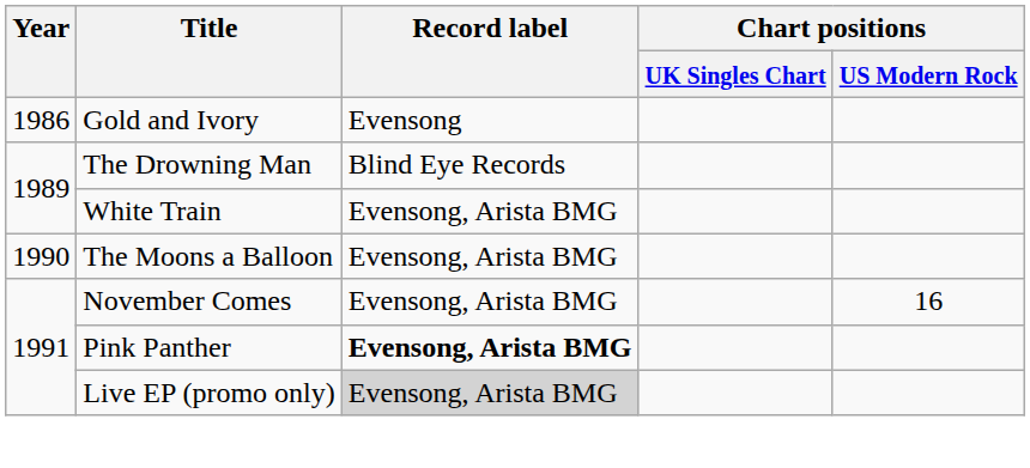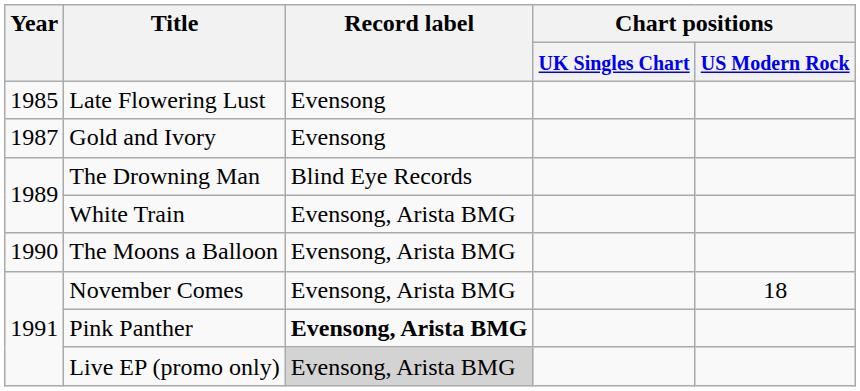 <table class="wikitable">
 <tr>
 <th valign="top" rowspan="2">Year</th>
 <th valign="top" rowspan="2">Title</th>
 <th valign="top" rowspan="2">Record label</th>
 <th valign="top" colspan="2"><strong>Chart positions</strong></th>
 </tr>
 <tr>
 <th valign="top"><small><a href='#'>UK Singles Chart</a></small></th>
 <th valign="top"><small><a href='#'>US Modern Rock</a></small></th>
 </tr>
 <tr>
-<td align="center">1986</td>
+<td align="center">1985</td>
+<td align="left">Late Flowering Lust</td>
+<td align="left">Evensong</td>
+<td align="center"></td>
+<td align="center"></td>
+</tr>
+<tr>
+<td align="center">1987</td>
 <td align="left">Gold and Ivory</td>
 <td align="left">Evensong</td>
 <td align="center"></td>
 <td align="center"></td>
 </tr>
 <tr>
 <td align="center" rowspan="2">1989</td>
 <td align="left">The Drowning Man</td>
 <td align="left">Blind Eye Records</td>
 <td align="center"></td>
 <td align="center"></td>
 </tr>
 <tr>
 <td align="left">White Train</td>
 <td align="left">Evensong, Arista BMG</td>
 <td align="center"></td>
 <td align="center"></td>
 </tr>
 <tr>
 <td align="center" rowspan="1">1990</td>
 <td align="left">The Moons a Balloon</td>
 <td align="left">Evensong, Arista BMG</td>
 <td align="center"></td>
 <td align="center"></td>
 </tr>
 <tr>
 <td align="center" rowspan="4">1991</td>
 <td align="left">November Comes</td>
 <td align="left">Evensong, Arista BMG</td>
 <td align="center"></td>
-<td align="center">16</td>
+<td align="center">18</td>
 </tr>
 <tr>
 <td align="left">Pink Panther</td>
 <td align="left"><strong>Evensong, Arista BMG</strong></td>
 <td align="center"></td>
 <td align="center"></td>
 </tr>
 <tr>
 <td align="left">Live EP (promo only)</td>
 <td align="left" style="background: lightgrey;">Evensong, Arista BMG</td>
 <td align="center"></td>
 <td align="center"></td>
 </tr>
 </table>
